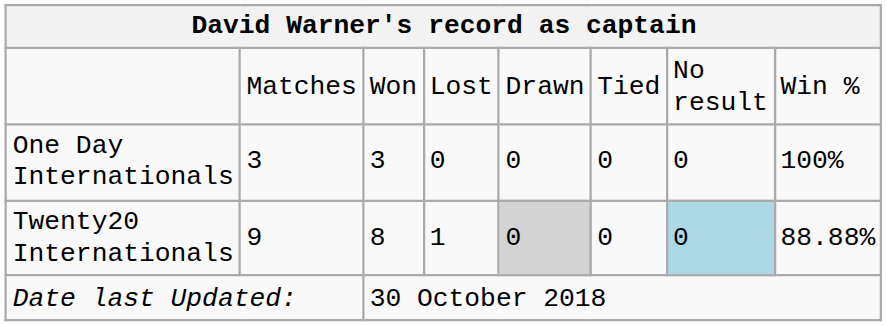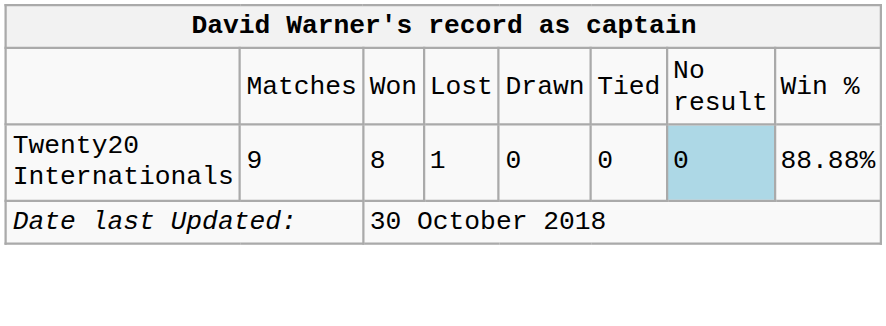 <table class="wikitable" style="float: right; margin-left: 1em; width: 40%; font-size: 90%;">
 <tr>
 <th colspan="8"><strong>David Warner's record as captain</strong></th>
 </tr>
 <tr>
 <td> </td>
 <td>Matches</td>
 <td>Won</td>
 <td>Lost</td>
 <td>Drawn</td>
 <td>Tied</td>
 <td>No result</td>
 <td>Win %</td>
 </tr>
 <tr>
-<td>One Day Internationals</td>
-<td>3</td>
-<td>3</td>
-<td>0</td>
-<td>0</td>
-<td>0</td>
-<td>0</td>
-<td>100%</td>
-</tr>
-<tr>
 <td>Twenty20 Internationals</td>
 <td>9</td>
 <td>8</td>
 <td>1</td>
-<td style="background: lightgrey;">0</td>
+<td>0</td>
 <td>0</td>
 <td style="background: lightblue;">0</td>
 <td>88.88%</td>
 </tr>
 <tr>
 <td colspan=2><em>Date last Updated:</em></td>
 <td colspan="6">30 October 2018</td>
 </tr>
 </table>
